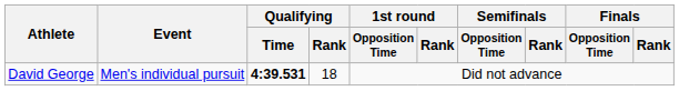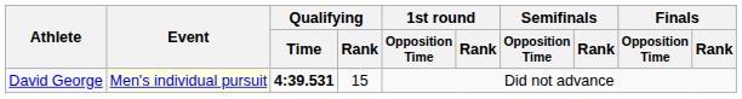 <table class=wikitable style="font-size:90%">
 <tr>
 <th rowspan="2">Athlete</th>
 <th rowspan="2">Event</th>
 <th colspan="2">Qualifying</th>
 <th colspan="2">1st round</th>
 <th colspan="2">Semifinals</th>
 <th colspan="2">Finals</th>
 </tr>
 <tr>
 <th>Time</th>
 <th>Rank</th>
 <th style="line-height:1em"><small>Opposition<br>Time</small></th>
 <th>Rank</th>
 <th style="line-height:1em"><small>Opposition<br>Time</small></th>
 <th>Rank</th>
 <th style="line-height:1em"><small>Opposition<br>Time</small></th>
 <th>Rank</th>
 </tr>
 <tr>
 <td><a href='#'>David George</a></td>
-<td><a href='#'>Men's individual pursuit</a></td>
+<td style="background: lightyellow;"><a href='#'>Men's individual pursuit</a></td>
 <td align=center><strong>4:39.531</strong></td>
-<td align=center>18</td>
+<td align=center>15</td>
 <td colspan=6 align=center>Did not advance</td>
 </tr>
 </table>
